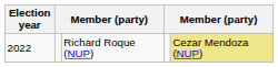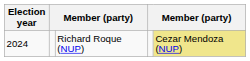 <table class=wikitable style="font-size:90%">
 <tr>
 <th width=60px>Election<br>year</th>
 <th colspan=2 width=140px>Member (party)</th>
 <th colspan=2 width=140px>Member (party)</th>
 </tr>
 <tr>
-<td>2022</td>
+<td>2024</td>
 <td bgcolor=></td>
 <td>Richard Roque<br>(<a href='#'>NUP</a>)</td>
 <td bgcolor=></td>
 <td style="background: khaki;">Cezar Mendoza<br>(<a href='#'>NUP</a>)</td>
 </tr>
 </table>
